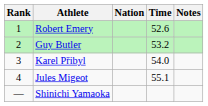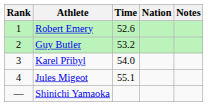 <table class="wikitable sortable" style="text-align:center">
 <tr>
 <th>Rank</th>
 <th>Athlete</th>
+<th>Time</th>
 <th>Nation</th>
-<th>Time</th>
 <th>Notes</th>
 </tr>
 <tr bgcolor=bbf3bb>
 <td>1</td>
 <td align=left><a href='#'>Robert Emery</a></td>
+<td>52.6</td>
 <td align=left></td>
-<td>52.6</td>
 <td></td>
 </tr>
 <tr bgcolor=bbf3bb>
 <td>2</td>
 <td align=left><a href='#'>Guy Butler</a></td>
+<td>53.2</td>
 <td align=left></td>
-<td>53.2</td>
 <td></td>
 </tr>
 <tr>
 <td>3</td>
 <td align=left><a href='#'>Karel Přibyl</a></td>
+<td>54.0</td>
 <td align=left></td>
-<td>54.0</td>
 <td></td>
 </tr>
 <tr>
 <td>4</td>
 <td align=left><a href='#'>Jules Migeot</a></td>
+<td>55.1</td>
 <td align=left></td>
-<td>55.1</td>
 <td></td>
 </tr>
 <tr>
 <td>—</td>
 <td align=left><a href='#'>Shinichi Yamaoka</a></td>
+<td></td>
 <td align=left></td>
-<td></td>
 <td></td>
 </tr>
 </table>
